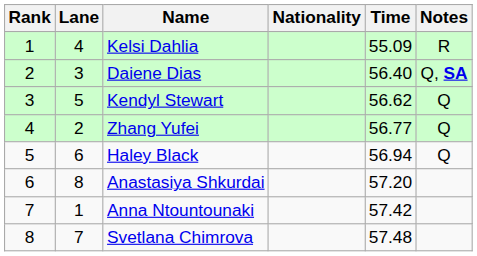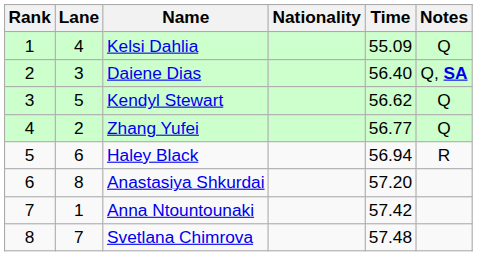 <table class="wikitable sortable" style="text-align:center">
 <tr>
 <th>Rank</th>
 <th>Lane</th>
 <th>Name</th>
 <th>Nationality</th>
 <th>Time</th>
 <th>Notes</th>
 </tr>
 <tr bgcolor=ccffcc>
 <td>1</td>
 <td>4</td>
 <td align=left><a href='#'>Kelsi Dahlia</a></td>
 <td align=left></td>
 <td>55.09</td>
-<td>R</td>
+<td>Q</td>
 </tr>
 <tr bgcolor=ccffcc>
 <td>2</td>
 <td>3</td>
 <td align=left><a href='#'>Daiene Dias</a></td>
 <td align=left></td>
 <td>56.40</td>
 <td>Q, <strong><a href='#'>SA</a></strong></td>
 </tr>
 <tr bgcolor=ccffcc>
 <td>3</td>
 <td>5</td>
 <td align=left><a href='#'>Kendyl Stewart</a></td>
 <td align=left></td>
 <td>56.62</td>
 <td>Q</td>
 </tr>
 <tr bgcolor=ccffcc>
 <td>4</td>
 <td>2</td>
 <td align=left><a href='#'>Zhang Yufei</a></td>
 <td align=left></td>
 <td>56.77</td>
 <td>Q</td>
 </tr>
 <tr>
 <td>5</td>
 <td>6</td>
 <td align=left><a href='#'>Haley Black</a></td>
 <td align=left></td>
 <td>56.94</td>
-<td>Q</td>
+<td>R</td>
 </tr>
 <tr>
 <td>6</td>
 <td>8</td>
 <td align=left><a href='#'>Anastasiya Shkurdai</a></td>
 <td align=left></td>
 <td>57.20</td>
 <td></td>
 </tr>
 <tr>
 <td>7</td>
 <td>1</td>
 <td align=left><a href='#'>Anna Ntountounaki</a></td>
 <td align=left></td>
 <td>57.42</td>
 <td></td>
 </tr>
 <tr>
 <td>8</td>
 <td>7</td>
 <td align=left><a href='#'>Svetlana Chimrova</a></td>
 <td align=left></td>
 <td>57.48</td>
 <td></td>
 </tr>
 </table>
